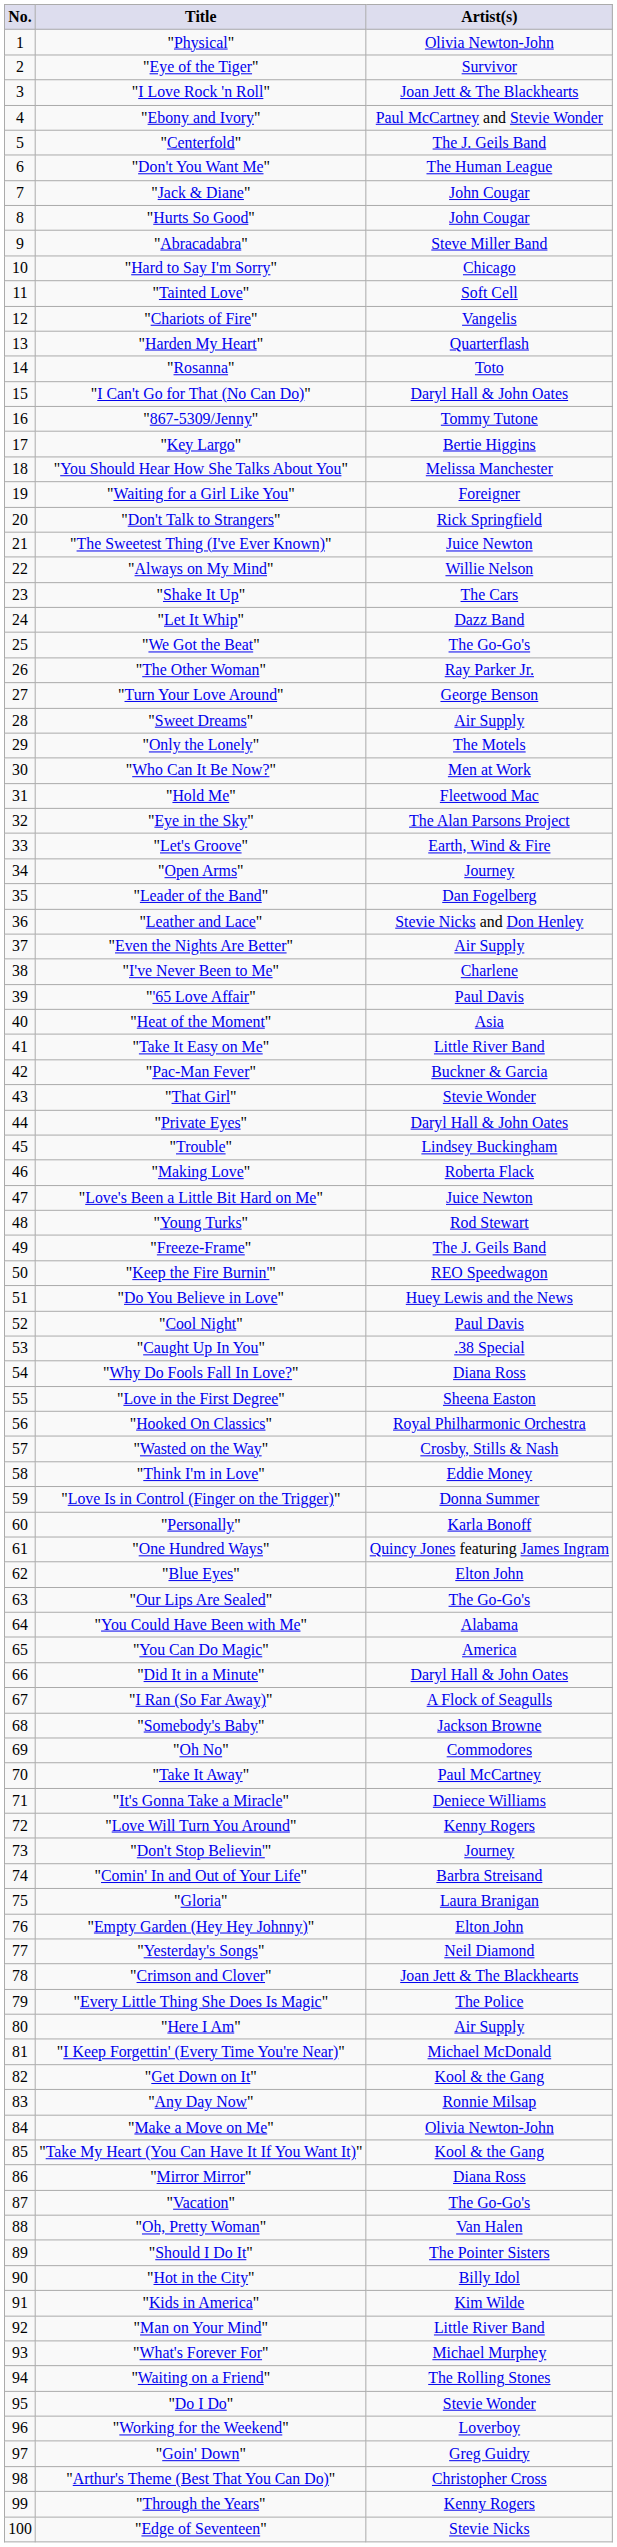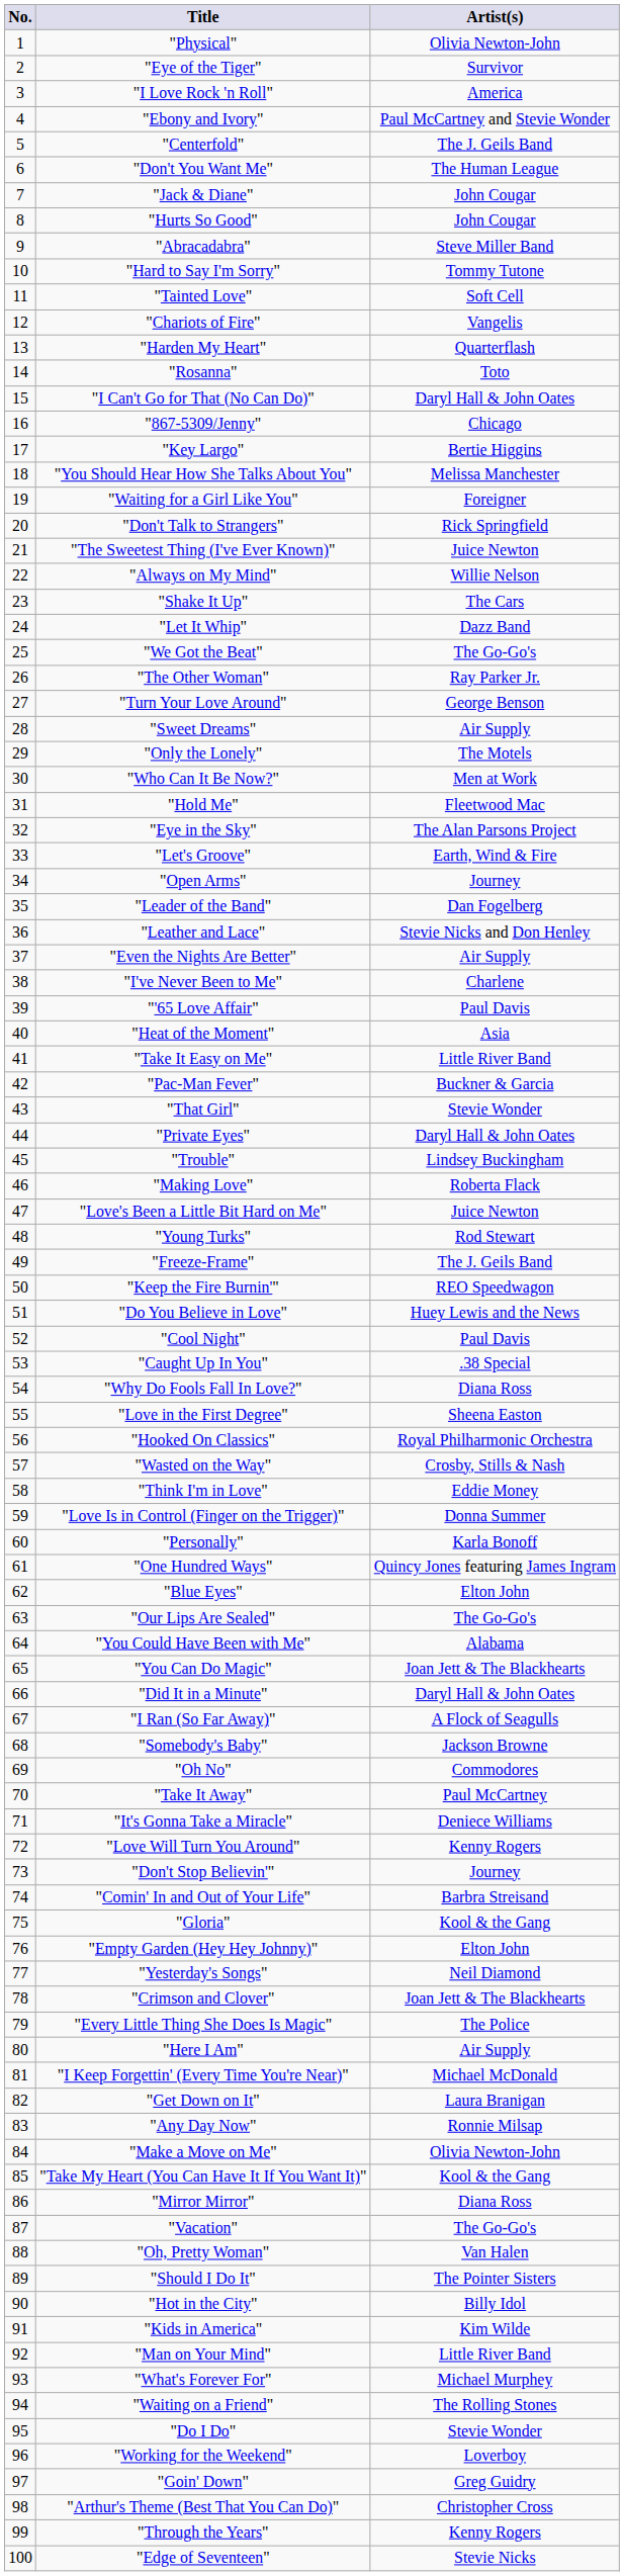 <table class="wikitable sortable" style="text-align: center">
 <tr>
 <th scope="col" style="background:#dde;">No.</th>
 <th scope="col" style="background:#dde;">Title</th>
 <th scope="col" style="background:#dde;">Artist(s)</th>
 </tr>
 <tr>
 <td>1</td>
 <td>"<a href='#'>Physical</a>"</td>
 <td><a href='#'>Olivia Newton-John</a></td>
 </tr>
 <tr>
 <td>2</td>
 <td>"<a href='#'>Eye of the Tiger</a>"</td>
 <td><a href='#'>Survivor</a></td>
 </tr>
 <tr>
 <td>3</td>
 <td>"<a href='#'>I Love Rock 'n Roll</a>"</td>
-<td><a href='#'>Joan Jett & The Blackhearts</a></td>
+<td><a href='#'>America</a></td>
 </tr>
 <tr>
 <td>4</td>
 <td>"<a href='#'>Ebony and Ivory</a>"</td>
 <td><a href='#'>Paul McCartney</a> and <a href='#'>Stevie Wonder</a></td>
 </tr>
 <tr>
 <td>5</td>
 <td>"<a href='#'>Centerfold</a>"</td>
 <td><a href='#'>The J. Geils Band</a></td>
 </tr>
 <tr>
 <td>6</td>
 <td>"<a href='#'>Don't You Want Me</a>"</td>
 <td><a href='#'>The Human League</a></td>
 </tr>
 <tr>
 <td>7</td>
 <td>"<a href='#'>Jack & Diane</a>"</td>
 <td><a href='#'>John Cougar</a></td>
 </tr>
 <tr>
 <td>8</td>
 <td>"<a href='#'>Hurts So Good</a>"</td>
 <td><a href='#'>John Cougar</a></td>
 </tr>
 <tr>
 <td>9</td>
 <td>"<a href='#'>Abracadabra</a>"</td>
 <td><a href='#'>Steve Miller Band</a></td>
 </tr>
 <tr>
 <td>10</td>
 <td>"<a href='#'>Hard to Say I'm Sorry</a>"</td>
-<td><a href='#'>Chicago</a></td>
+<td><a href='#'>Tommy Tutone</a></td>
 </tr>
 <tr>
 <td>11</td>
 <td>"<a href='#'>Tainted Love</a>"</td>
 <td><a href='#'>Soft Cell</a></td>
 </tr>
 <tr>
 <td>12</td>
 <td>"<a href='#'>Chariots of Fire</a>"</td>
 <td><a href='#'>Vangelis</a></td>
 </tr>
 <tr>
 <td>13</td>
 <td>"<a href='#'>Harden My Heart</a>"</td>
 <td><a href='#'>Quarterflash</a></td>
 </tr>
 <tr>
 <td>14</td>
 <td>"<a href='#'>Rosanna</a>"</td>
 <td><a href='#'>Toto</a></td>
 </tr>
 <tr>
 <td>15</td>
 <td>"<a href='#'>I Can't Go for That (No Can Do)</a>"</td>
 <td><a href='#'>Daryl Hall & John Oates</a></td>
 </tr>
 <tr>
 <td>16</td>
 <td>"<a href='#'>867-5309/Jenny</a>"</td>
-<td><a href='#'>Tommy Tutone</a></td>
+<td><a href='#'>Chicago</a></td>
 </tr>
 <tr>
 <td>17</td>
 <td>"<a href='#'>Key Largo</a>"</td>
 <td><a href='#'>Bertie Higgins</a></td>
 </tr>
 <tr>
 <td>18</td>
 <td>"<a href='#'>You Should Hear How She Talks About You</a>"</td>
 <td><a href='#'>Melissa Manchester</a></td>
 </tr>
 <tr>
 <td>19</td>
 <td>"<a href='#'>Waiting for a Girl Like You</a>"</td>
 <td><a href='#'>Foreigner</a></td>
 </tr>
 <tr>
 <td>20</td>
 <td>"<a href='#'>Don't Talk to Strangers</a>"</td>
 <td><a href='#'>Rick Springfield</a></td>
 </tr>
 <tr>
 <td>21</td>
 <td>"<a href='#'>The Sweetest Thing (I've Ever Known)</a>"</td>
 <td><a href='#'>Juice Newton</a></td>
 </tr>
 <tr>
 <td>22</td>
 <td>"<a href='#'>Always on My Mind</a>"</td>
 <td><a href='#'>Willie Nelson</a></td>
 </tr>
 <tr>
 <td>23</td>
 <td>"<a href='#'>Shake It Up</a>"</td>
 <td><a href='#'>The Cars</a></td>
 </tr>
 <tr>
 <td>24</td>
 <td>"<a href='#'>Let It Whip</a>"</td>
 <td><a href='#'>Dazz Band</a></td>
 </tr>
 <tr>
 <td>25</td>
 <td>"<a href='#'>We Got the Beat</a>"</td>
 <td><a href='#'>The Go-Go's</a></td>
 </tr>
 <tr>
 <td>26</td>
 <td>"<a href='#'>The Other Woman</a>"</td>
 <td><a href='#'>Ray Parker Jr.</a></td>
 </tr>
 <tr>
 <td>27</td>
 <td>"<a href='#'>Turn Your Love Around</a>"</td>
 <td><a href='#'>George Benson</a></td>
 </tr>
 <tr>
 <td>28</td>
 <td>"<a href='#'>Sweet Dreams</a>"</td>
 <td><a href='#'>Air Supply</a></td>
 </tr>
 <tr>
 <td>29</td>
 <td>"<a href='#'>Only the Lonely</a>"</td>
 <td><a href='#'>The Motels</a></td>
 </tr>
 <tr>
 <td>30</td>
 <td>"<a href='#'>Who Can It Be Now?</a>"</td>
 <td><a href='#'>Men at Work</a></td>
 </tr>
 <tr>
 <td>31</td>
 <td>"<a href='#'>Hold Me</a>"</td>
 <td><a href='#'>Fleetwood Mac</a></td>
 </tr>
 <tr>
 <td>32</td>
 <td>"<a href='#'>Eye in the Sky</a>"</td>
 <td><a href='#'>The Alan Parsons Project</a></td>
 </tr>
 <tr>
 <td>33</td>
 <td>"<a href='#'>Let's Groove</a>"</td>
 <td><a href='#'>Earth, Wind & Fire</a></td>
 </tr>
 <tr>
 <td>34</td>
 <td>"<a href='#'>Open Arms</a>"</td>
 <td><a href='#'>Journey</a></td>
 </tr>
 <tr>
 <td>35</td>
 <td>"<a href='#'>Leader of the Band</a>"</td>
 <td><a href='#'>Dan Fogelberg</a></td>
 </tr>
 <tr>
 <td>36</td>
 <td>"<a href='#'>Leather and Lace</a>"</td>
 <td><a href='#'>Stevie Nicks</a> and <a href='#'>Don Henley</a></td>
 </tr>
 <tr>
 <td>37</td>
 <td>"<a href='#'>Even the Nights Are Better</a>"</td>
 <td><a href='#'>Air Supply</a></td>
 </tr>
 <tr>
 <td>38</td>
 <td>"<a href='#'>I've Never Been to Me</a>"</td>
 <td><a href='#'>Charlene</a></td>
 </tr>
 <tr>
 <td>39</td>
 <td>"<a href='#'>'65 Love Affair</a>"</td>
 <td><a href='#'>Paul Davis</a></td>
 </tr>
 <tr>
 <td>40</td>
 <td>"<a href='#'>Heat of the Moment</a>"</td>
 <td><a href='#'>Asia</a></td>
 </tr>
 <tr>
 <td>41</td>
 <td>"<a href='#'>Take It Easy on Me</a>"</td>
 <td><a href='#'>Little River Band</a></td>
 </tr>
 <tr>
 <td>42</td>
 <td>"<a href='#'>Pac-Man Fever</a>"</td>
 <td><a href='#'>Buckner & Garcia</a></td>
 </tr>
 <tr>
 <td>43</td>
 <td>"<a href='#'>That Girl</a>"</td>
 <td><a href='#'>Stevie Wonder</a></td>
 </tr>
 <tr>
 <td>44</td>
 <td>"<a href='#'>Private Eyes</a>"</td>
 <td><a href='#'>Daryl Hall & John Oates</a></td>
 </tr>
 <tr>
 <td>45</td>
 <td>"<a href='#'>Trouble</a>"</td>
 <td><a href='#'>Lindsey Buckingham</a></td>
 </tr>
 <tr>
 <td>46</td>
 <td>"<a href='#'>Making Love</a>"</td>
 <td><a href='#'>Roberta Flack</a></td>
 </tr>
 <tr>
 <td>47</td>
 <td>"<a href='#'>Love's Been a Little Bit Hard on Me</a>"</td>
 <td><a href='#'>Juice Newton</a></td>
 </tr>
 <tr>
 <td>48</td>
 <td>"<a href='#'>Young Turks</a>"</td>
 <td><a href='#'>Rod Stewart</a></td>
 </tr>
 <tr>
 <td>49</td>
 <td>"<a href='#'>Freeze-Frame</a>"</td>
 <td><a href='#'>The J. Geils Band</a></td>
 </tr>
 <tr>
 <td>50</td>
 <td>"<a href='#'>Keep the Fire Burnin'</a>"</td>
 <td><a href='#'>REO Speedwagon</a></td>
 </tr>
 <tr>
 <td>51</td>
 <td>"<a href='#'>Do You Believe in Love</a>"</td>
 <td><a href='#'>Huey Lewis and the News</a></td>
 </tr>
 <tr>
 <td>52</td>
 <td>"<a href='#'>Cool Night</a>"</td>
 <td><a href='#'>Paul Davis</a></td>
 </tr>
 <tr>
 <td>53</td>
 <td>"<a href='#'>Caught Up In You</a>"</td>
 <td><a href='#'>.38 Special</a></td>
 </tr>
 <tr>
 <td>54</td>
 <td>"<a href='#'>Why Do Fools Fall In Love?</a>"</td>
 <td><a href='#'>Diana Ross</a></td>
 </tr>
 <tr>
 <td>55</td>
 <td>"<a href='#'>Love in the First Degree</a>"</td>
 <td><a href='#'>Sheena Easton</a></td>
 </tr>
 <tr>
 <td>56</td>
 <td>"<a href='#'>Hooked On Classics</a>"</td>
 <td><a href='#'>Royal Philharmonic Orchestra</a></td>
 </tr>
 <tr>
 <td>57</td>
 <td>"<a href='#'>Wasted on the Way</a>"</td>
 <td><a href='#'>Crosby, Stills & Nash</a></td>
 </tr>
 <tr>
 <td>58</td>
 <td>"<a href='#'>Think I'm in Love</a>"</td>
 <td><a href='#'>Eddie Money</a></td>
 </tr>
 <tr>
 <td>59</td>
 <td>"<a href='#'>Love Is in Control (Finger on the Trigger)</a>"</td>
 <td><a href='#'>Donna Summer</a></td>
 </tr>
 <tr>
 <td>60</td>
 <td>"<a href='#'>Personally</a>"</td>
 <td><a href='#'>Karla Bonoff</a></td>
 </tr>
 <tr>
 <td>61</td>
 <td>"<a href='#'>One Hundred Ways</a>"</td>
 <td><a href='#'>Quincy Jones</a> featuring <a href='#'>James Ingram</a></td>
 </tr>
 <tr>
 <td>62</td>
 <td>"<a href='#'>Blue Eyes</a>"</td>
 <td><a href='#'>Elton John</a></td>
 </tr>
 <tr>
 <td>63</td>
 <td>"<a href='#'>Our Lips Are Sealed</a>"</td>
 <td><a href='#'>The Go-Go's</a></td>
 </tr>
 <tr>
 <td>64</td>
 <td>"<a href='#'>You Could Have Been with Me</a>"</td>
 <td><a href='#'>Alabama</a></td>
 </tr>
 <tr>
 <td>65</td>
 <td>"<a href='#'>You Can Do Magic</a>"</td>
-<td><a href='#'>America</a></td>
+<td><a href='#'>Joan Jett & The Blackhearts</a></td>
 </tr>
 <tr>
 <td>66</td>
 <td>"<a href='#'>Did It in a Minute</a>"</td>
 <td><a href='#'>Daryl Hall & John Oates</a></td>
 </tr>
 <tr>
 <td>67</td>
 <td>"<a href='#'>I Ran (So Far Away)</a>"</td>
 <td><a href='#'>A Flock of Seagulls</a></td>
 </tr>
 <tr>
 <td>68</td>
 <td>"<a href='#'>Somebody's Baby</a>"</td>
 <td><a href='#'>Jackson Browne</a></td>
 </tr>
 <tr>
 <td>69</td>
 <td>"<a href='#'>Oh No</a>"</td>
 <td><a href='#'>Commodores</a></td>
 </tr>
 <tr>
 <td>70</td>
 <td>"<a href='#'>Take It Away</a>"</td>
 <td><a href='#'>Paul McCartney</a></td>
 </tr>
 <tr>
 <td>71</td>
 <td>"<a href='#'>It's Gonna Take a Miracle</a>"</td>
 <td><a href='#'>Deniece Williams</a></td>
 </tr>
 <tr>
 <td>72</td>
 <td>"<a href='#'>Love Will Turn You Around</a>"</td>
 <td><a href='#'>Kenny Rogers</a></td>
 </tr>
 <tr>
 <td>73</td>
 <td>"<a href='#'>Don't Stop Believin'</a>"</td>
 <td><a href='#'>Journey</a></td>
 </tr>
 <tr>
 <td>74</td>
 <td>"<a href='#'>Comin' In and Out of Your Life</a>"</td>
 <td><a href='#'>Barbra Streisand</a></td>
 </tr>
 <tr>
 <td>75</td>
 <td>"<a href='#'>Gloria</a>"</td>
-<td><a href='#'>Laura Branigan</a></td>
+<td><a href='#'>Kool & the Gang</a></td>
 </tr>
 <tr>
 <td>76</td>
 <td>"<a href='#'>Empty Garden (Hey Hey Johnny)</a>"</td>
 <td><a href='#'>Elton John</a></td>
 </tr>
 <tr>
 <td>77</td>
 <td>"<a href='#'>Yesterday's Songs</a>"</td>
 <td><a href='#'>Neil Diamond</a></td>
 </tr>
 <tr>
 <td>78</td>
 <td>"<a href='#'>Crimson and Clover</a>"</td>
 <td><a href='#'>Joan Jett & The Blackhearts</a></td>
 </tr>
 <tr>
 <td>79</td>
 <td>"<a href='#'>Every Little Thing She Does Is Magic</a>"</td>
 <td><a href='#'>The Police</a></td>
 </tr>
 <tr>
 <td>80</td>
 <td>"<a href='#'>Here I Am</a>"</td>
 <td><a href='#'>Air Supply</a></td>
 </tr>
 <tr>
 <td>81</td>
 <td>"<a href='#'>I Keep Forgettin' (Every Time You're Near)</a>"</td>
 <td><a href='#'>Michael McDonald</a></td>
 </tr>
 <tr>
 <td>82</td>
 <td>"<a href='#'>Get Down on It</a>"</td>
-<td><a href='#'>Kool & the Gang</a></td>
+<td><a href='#'>Laura Branigan</a></td>
 </tr>
 <tr>
 <td>83</td>
 <td>"<a href='#'>Any Day Now</a>"</td>
 <td><a href='#'>Ronnie Milsap</a></td>
 </tr>
 <tr>
 <td>84</td>
 <td>"<a href='#'>Make a Move on Me</a>"</td>
 <td><a href='#'>Olivia Newton-John</a></td>
 </tr>
 <tr>
 <td>85</td>
 <td>"<a href='#'>Take My Heart (You Can Have It If You Want It)</a>"</td>
 <td><a href='#'>Kool & the Gang</a></td>
 </tr>
 <tr>
 <td>86</td>
 <td>"<a href='#'>Mirror Mirror</a>"</td>
 <td><a href='#'>Diana Ross</a></td>
 </tr>
 <tr>
 <td>87</td>
 <td>"<a href='#'>Vacation</a>"</td>
 <td><a href='#'>The Go-Go's</a></td>
 </tr>
 <tr>
 <td>88</td>
 <td>"<a href='#'>Oh, Pretty Woman</a>"</td>
 <td><a href='#'>Van Halen</a></td>
 </tr>
 <tr>
 <td>89</td>
 <td>"<a href='#'>Should I Do It</a>"</td>
 <td><a href='#'>The Pointer Sisters</a></td>
 </tr>
 <tr>
 <td>90</td>
 <td>"<a href='#'>Hot in the City</a>"</td>
 <td><a href='#'>Billy Idol</a></td>
 </tr>
 <tr>
 <td>91</td>
 <td>"<a href='#'>Kids in America</a>"</td>
 <td><a href='#'>Kim Wilde</a></td>
 </tr>
 <tr>
 <td>92</td>
 <td>"<a href='#'>Man on Your Mind</a>"</td>
 <td><a href='#'>Little River Band</a></td>
 </tr>
 <tr>
 <td>93</td>
 <td>"<a href='#'>What's Forever For</a>"</td>
 <td><a href='#'>Michael Murphey</a></td>
 </tr>
 <tr>
 <td>94</td>
 <td>"<a href='#'>Waiting on a Friend</a>"</td>
 <td><a href='#'>The Rolling Stones</a></td>
 </tr>
 <tr>
 <td>95</td>
 <td>"<a href='#'>Do I Do</a>"</td>
 <td><a href='#'>Stevie Wonder</a></td>
 </tr>
 <tr>
 <td>96</td>
 <td>"<a href='#'>Working for the Weekend</a>"</td>
 <td><a href='#'>Loverboy</a></td>
 </tr>
 <tr>
 <td>97</td>
 <td>"<a href='#'>Goin' Down</a>"</td>
 <td><a href='#'>Greg Guidry</a></td>
 </tr>
 <tr>
 <td>98</td>
 <td>"<a href='#'>Arthur's Theme (Best That You Can Do)</a>"</td>
 <td><a href='#'>Christopher Cross</a></td>
 </tr>
 <tr>
 <td>99</td>
 <td>"<a href='#'>Through the Years</a>"</td>
 <td><a href='#'>Kenny Rogers</a></td>
 </tr>
 <tr>
 <td>100</td>
 <td>"<a href='#'>Edge of Seventeen</a>"</td>
 <td><a href='#'>Stevie Nicks</a></td>
 </tr>
 </table>
